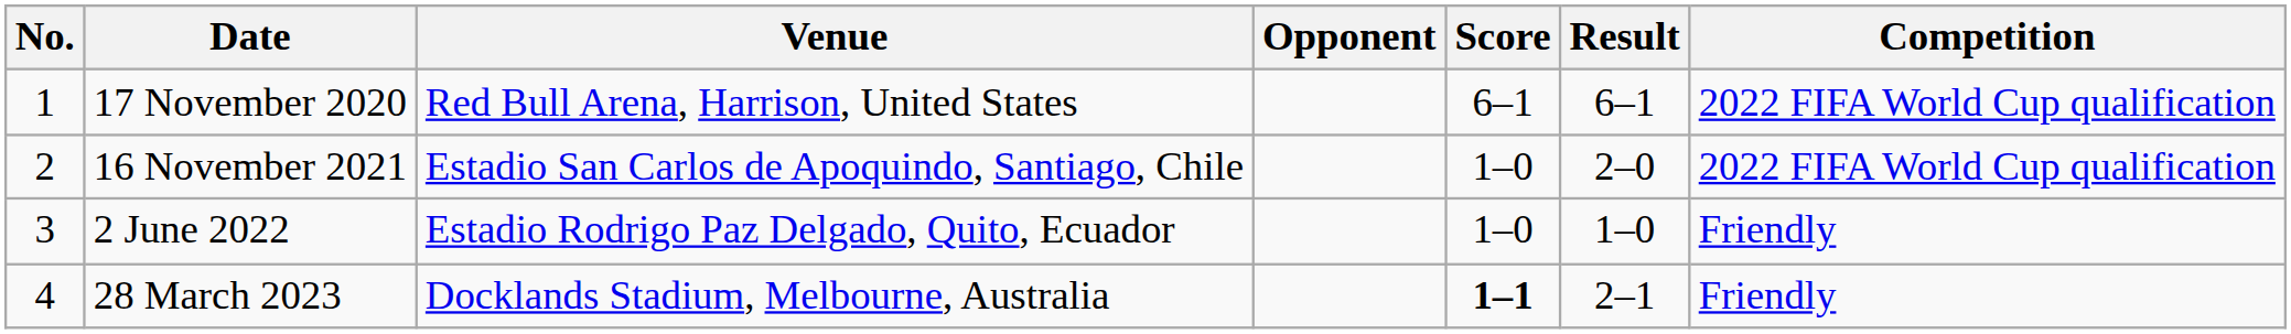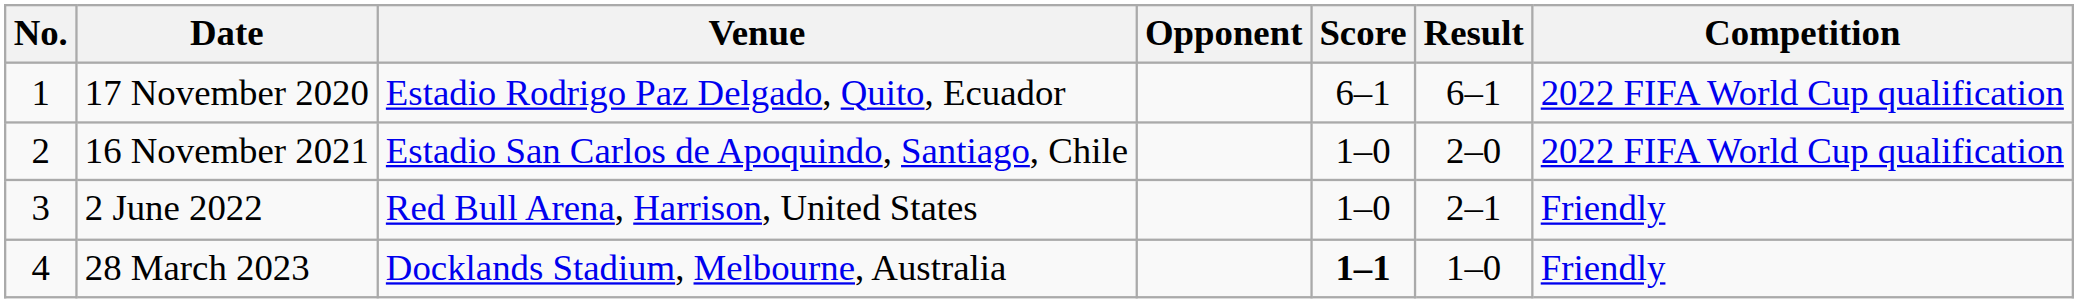 <table class="wikitable sortable">
 <tr>
 <th scope="col">No.</th>
 <th scope="col">Date</th>
 <th scope="col">Venue</th>
 <th scope="col">Opponent</th>
 <th scope="col">Score</th>
 <th scope="col">Result</th>
 <th scope="col">Competition</th>
 </tr>
 <tr>
 <td align="center">1</td>
 <td>17 November 2020</td>
-<td><a href='#'>Red Bull Arena</a>, <a href='#'>Harrison</a>, United States</td>
+<td><a href='#'>Estadio Rodrigo Paz Delgado</a>, <a href='#'>Quito</a>, Ecuador</td>
 <td></td>
 <td align="center">6–1</td>
 <td align="center">6–1</td>
 <td><a href='#'>2022 FIFA World Cup qualification</a></td>
 </tr>
 <tr>
 <td align="center">2</td>
 <td>16 November 2021</td>
 <td><a href='#'>Estadio San Carlos de Apoquindo</a>, <a href='#'>Santiago</a>, Chile</td>
 <td></td>
 <td align="center">1–0</td>
 <td align="center">2–0</td>
 <td><a href='#'>2022 FIFA World Cup qualification</a></td>
 </tr>
 <tr>
 <td align="center">3</td>
 <td>2 June 2022</td>
-<td><a href='#'>Estadio Rodrigo Paz Delgado</a>, <a href='#'>Quito</a>, Ecuador</td>
+<td><a href='#'>Red Bull Arena</a>, <a href='#'>Harrison</a>, United States</td>
 <td></td>
 <td align="center">1–0</td>
-<td align="center">1–0</td>
+<td align="center">2–1</td>
 <td><a href='#'>Friendly</a></td>
 </tr>
 <tr>
 <td align="center">4</td>
 <td>28 March 2023</td>
 <td><a href='#'>Docklands Stadium</a>, <a href='#'>Melbourne</a>, Australia</td>
 <td></td>
 <td align="center"><strong>1–1</strong></td>
-<td align="center">2–1</td>
+<td align="center">1–0</td>
 <td><a href='#'>Friendly</a></td>
 </tr>
 </table>
